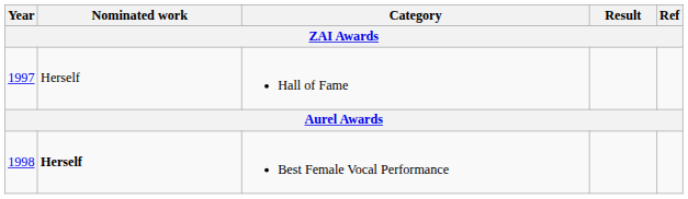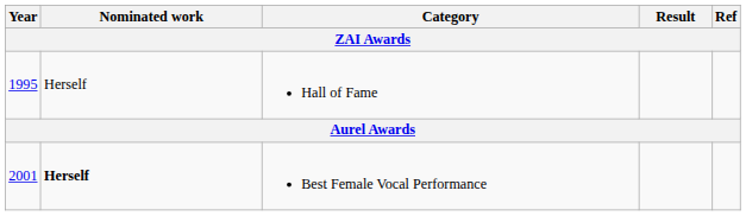 <table class="wikitable">
 <tr>
 <th style="width:10px;">Year</th>
 <th style="width:237px;">Nominated work</th>
 <th style="width:410px;">Category</th>
 <th style="width:73px;">Result</th>
 <th>Ref</th>
 </tr>
 <tr>
 <th colspan=5><a href='#'>ZAI Awards</a></th>
 </tr>
 <tr>
-<td><a href='#'>1997</a></td>
+<td><a href='#'>1995</a></td>
 <td>Herself</td>
 <td><br><ul><li>Hall of Fame</li></ul></td>
 <td></td>
 <td align=center></td>
 </tr>
 <tr>
 <th colspan=5><a href='#'>Aurel Awards</a></th>
 </tr>
 <tr>
-<td><a href='#'>1998</a></td>
+<td><a href='#'>2001</a></td>
 <td><strong>Herself</strong></td>
 <td><br><ul><li>Best Female Vocal Performance</li></ul></td>
 <td></td>
 <td align=center></td>
 </tr>
 </table>
